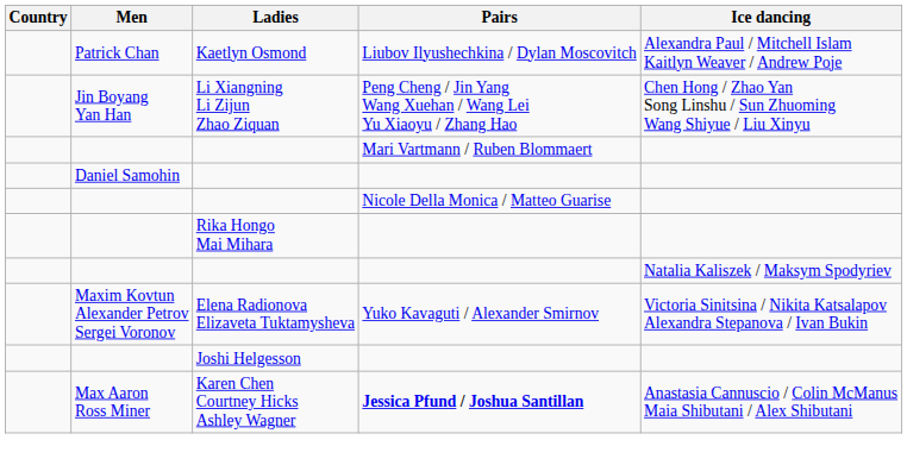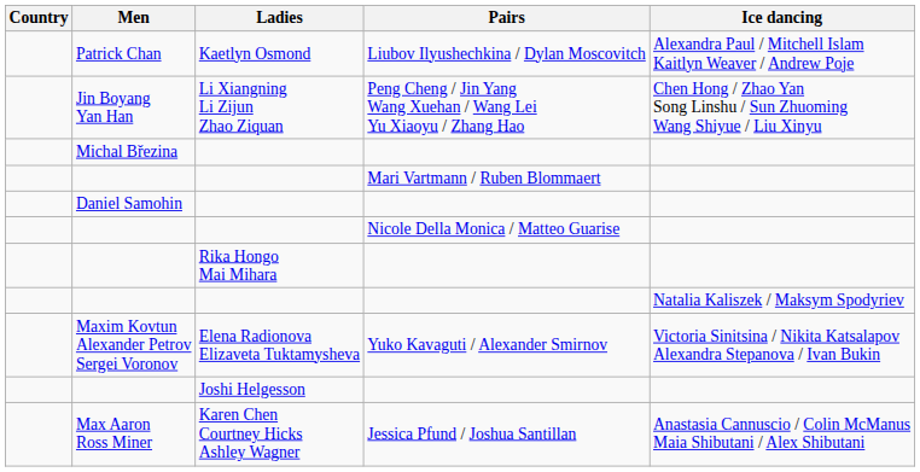 <table class="wikitable">
 <tr>
 <th>Country</th>
 <th>Men</th>
 <th>Ladies</th>
 <th>Pairs</th>
 <th>Ice dancing</th>
 </tr>
 <tr>
 <td></td>
 <td><a href='#'>Patrick Chan</a></td>
 <td><a href='#'>Kaetlyn Osmond</a></td>
 <td><a href='#'>Liubov Ilyushechkina</a> / <a href='#'>Dylan Moscovitch</a></td>
 <td><a href='#'>Alexandra Paul</a> / <a href='#'>Mitchell Islam</a> <br> <a href='#'>Kaitlyn Weaver</a> / <a href='#'>Andrew Poje</a></td>
 </tr>
 <tr>
 <td></td>
 <td><a href='#'>Jin Boyang</a> <br> <a href='#'>Yan Han</a></td>
 <td><a href='#'>Li Xiangning</a> <br> <a href='#'>Li Zijun</a> <br> <a href='#'>Zhao Ziquan</a></td>
 <td><a href='#'>Peng Cheng</a> / <a href='#'>Jin Yang</a> <br> <a href='#'>Wang Xuehan</a> / <a href='#'>Wang Lei</a> <br> <a href='#'>Yu Xiaoyu</a> / <a href='#'>Zhang Hao</a></td>
 <td><a href='#'>Chen Hong</a> / <a href='#'>Zhao Yan</a> <br> Song Linshu / <a href='#'>Sun Zhuoming</a> <br> <a href='#'>Wang Shiyue</a> / <a href='#'>Liu Xinyu</a></td>
+</tr>
+<tr>
+<td></td>
+<td><a href='#'>Michal Březina</a></td>
+<td></td>
+<td></td>
+<td></td>
 </tr>
 <tr>
 <td></td>
 <td></td>
 <td></td>
 <td><a href='#'>Mari Vartmann</a> / <a href='#'>Ruben Blommaert</a></td>
 <td></td>
 </tr>
 <tr>
 <td></td>
 <td><a href='#'>Daniel Samohin</a></td>
 <td></td>
 <td></td>
 <td></td>
 </tr>
 <tr>
 <td></td>
 <td></td>
 <td></td>
 <td><a href='#'>Nicole Della Monica</a> / <a href='#'>Matteo Guarise</a></td>
 <td></td>
 </tr>
 <tr>
 <td></td>
 <td></td>
 <td><a href='#'>Rika Hongo</a> <br> <a href='#'>Mai Mihara</a></td>
 <td></td>
 <td></td>
 </tr>
 <tr>
 <td></td>
 <td></td>
 <td></td>
 <td></td>
 <td><a href='#'>Natalia Kaliszek</a> / <a href='#'>Maksym Spodyriev</a></td>
 </tr>
 <tr>
 <td></td>
 <td><a href='#'>Maxim Kovtun</a> <br> <a href='#'>Alexander Petrov</a> <br> <a href='#'>Sergei Voronov</a></td>
 <td><a href='#'>Elena Radionova</a> <br> <a href='#'>Elizaveta Tuktamysheva</a></td>
 <td><a href='#'>Yuko Kavaguti</a> / <a href='#'>Alexander Smirnov</a></td>
 <td><a href='#'>Victoria Sinitsina</a> / <a href='#'>Nikita Katsalapov</a> <br> <a href='#'>Alexandra Stepanova</a> / <a href='#'>Ivan Bukin</a></td>
 </tr>
 <tr>
 <td></td>
 <td></td>
 <td><a href='#'>Joshi Helgesson</a></td>
 <td></td>
 <td></td>
 </tr>
 <tr>
 <td></td>
 <td><a href='#'>Max Aaron</a> <br> <a href='#'>Ross Miner</a></td>
 <td><a href='#'>Karen Chen</a> <br> <a href='#'>Courtney Hicks</a> <br> <a href='#'>Ashley Wagner</a></td>
-<td><strong><a href='#'>Jessica Pfund</a> / <a href='#'>Joshua Santillan</a></strong></td>
+<td><a href='#'>Jessica Pfund</a> / <a href='#'>Joshua Santillan</a></td>
 <td><a href='#'>Anastasia Cannuscio</a> / <a href='#'>Colin McManus</a> <br> <a href='#'>Maia Shibutani</a> / <a href='#'>Alex Shibutani</a></td>
 </tr>
 </table>
